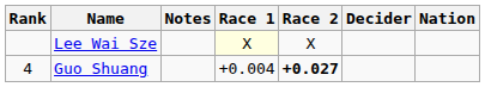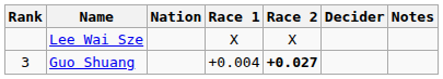 <table class="wikitable sortable" style="text-align:center">
 <tr>
 <th>Rank</th>
 <th>Name</th>
-<th>Notes</th>
+<th>Nation</th>
 <th>Race 1</th>
 <th>Race 2</th>
 <th>Decider</th>
-<th>Nation</th>
+<th>Notes</th>
 </tr>
 <tr>
 <td></td>
 <td align=left><a href='#'>Lee Wai Sze</a></td>
-<td></td>
-<td style="background: lightyellow;">X</td>
+<td align=left></td>
+<td>X</td>
 <td>X</td>
 <td></td>
-<td align=left></td>
+<td></td>
 </tr>
 <tr>
-<td>4</td>
+<td>3</td>
 <td align=left><a href='#'>Guo Shuang</a></td>
-<td></td>
+<td align=left></td>
 <td>+0.004</td>
 <td><strong>+0.027</strong></td>
 <td></td>
-<td align=left></td>
+<td></td>
 </tr>
 </table>
